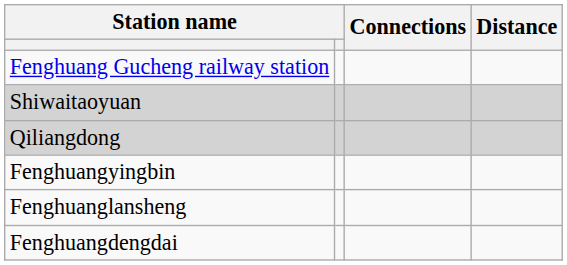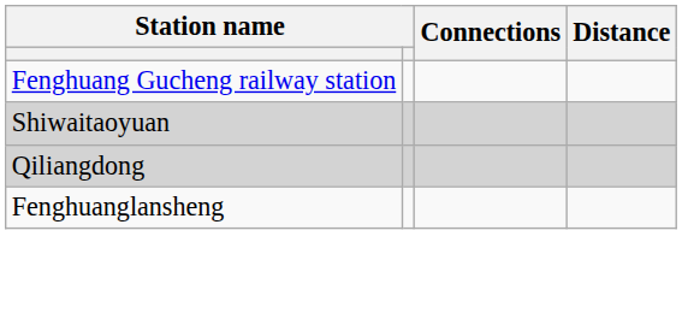 <table class="wikitable">
 <tr>
 <th colspan="2">Station name</th>
 <th rowspan="2">Connections</th>
 <th colspan="1" rowspan="2">Distance<br></th>
 </tr>
 <tr>
 <th></th>
 <th></th>
 </tr>
 <tr>
 <td><a href='#'>Fenghuang Gucheng railway station</a></td>
 <td></td>
 <td></td>
 <td></td>
 </tr>
 <tr bgcolor="lightgrey">
 <td>Shiwaitaoyuan</td>
 <td></td>
 <td></td>
 <td></td>
 </tr>
 <tr bgcolor="lightgrey">
 <td>Qiliangdong</td>
 <td></td>
 <td></td>
 <td></td>
 </tr>
 <tr>
-<td>Fenghuangyingbin</td>
-<td></td>
-<td></td>
-<td></td>
-</tr>
-<tr>
 <td>Fenghuanglansheng</td>
 <td></td>
 <td></td>
 <td></td>
 </tr>
-<tr>
-<td>Fenghuangdengdai</td>
-<td></td>
-<td></td>
-<td></td>
-</tr>
 </table>
